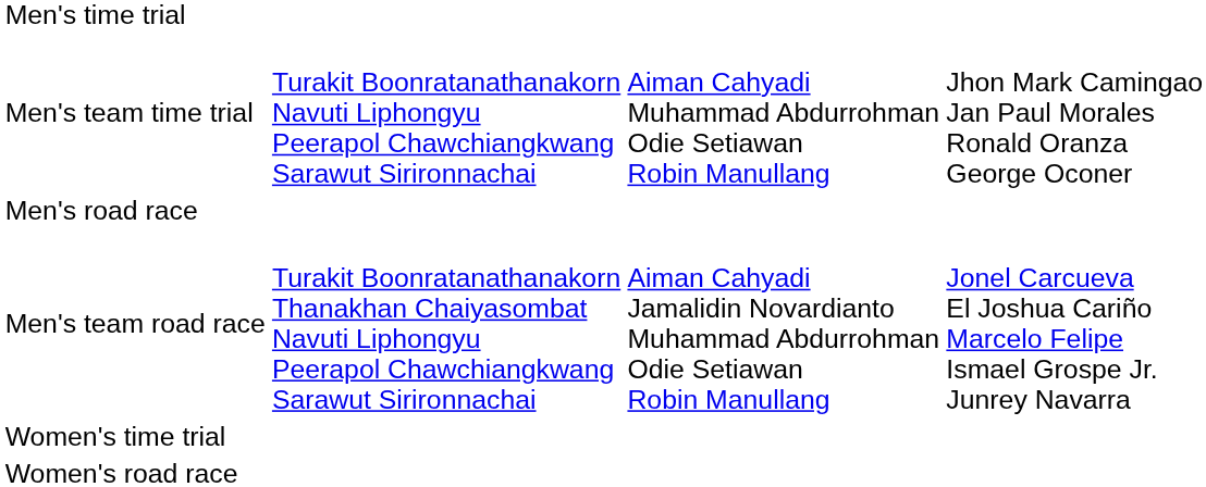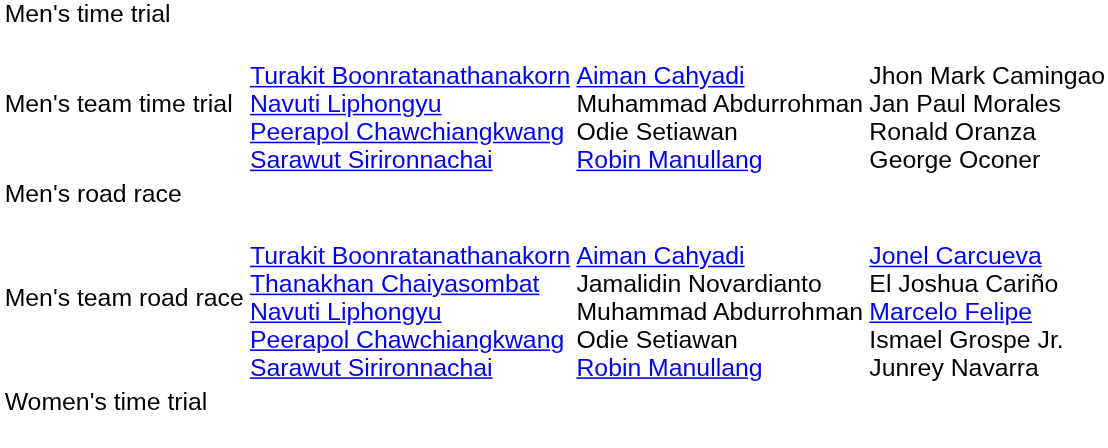 <table>
 <tr>
 <td>Men's time trial</td>
 <td></td>
 <td nowrap=true></td>
 <td></td>
 </tr>
 <tr>
 <td>Men's team time trial</td>
 <td nowrap=true><br><a href='#'>Turakit Boonratanathanakorn</a><br><a href='#'>Navuti Liphongyu</a><br><a href='#'>Peerapol Chawchiangkwang</a><br><a href='#'>Sarawut Sirironnachai</a></td>
 <td><br><a href='#'>Aiman Cahyadi</a><br>Muhammad Abdurrohman<br>Odie Setiawan<br><a href='#'>Robin Manullang</a></td>
 <td nowrap=true><br>Jhon Mark Camingao<br>Jan Paul Morales<br>Ronald Oranza<br>George Oconer</td>
 </tr>
 <tr>
 <td>Men's road race</td>
 <td></td>
 <td></td>
 <td></td>
 </tr>
 <tr>
 <td>Men's team road race</td>
 <td><br><a href='#'>Turakit Boonratanathanakorn</a><br><a href='#'>Thanakhan Chaiyasombat</a><br><a href='#'>Navuti Liphongyu</a><br><a href='#'>Peerapol Chawchiangkwang</a><br><a href='#'>Sarawut Sirironnachai</a></td>
 <td><br><a href='#'>Aiman Cahyadi</a><br>Jamalidin Novardianto<br>Muhammad Abdurrohman<br>Odie Setiawan<br><a href='#'>Robin Manullang</a></td>
 <td><br><a href='#'>Jonel Carcueva</a><br>El Joshua Cariño<br><a href='#'>Marcelo Felipe</a><br>Ismael Grospe Jr.<br>Junrey Navarra</td>
 </tr>
 <tr>
 <td>Women's time trial</td>
 <td></td>
 <td></td>
 <td></td>
 </tr>
-<tr>
-<td>Women's road race</td>
-<td></td>
-<td></td>
-<td></td>
-</tr>
 </table>
